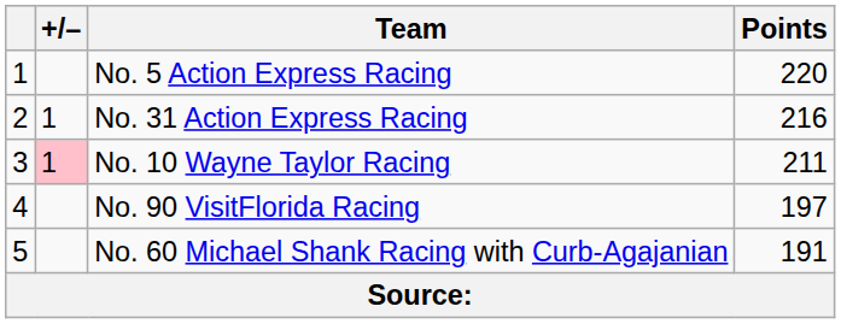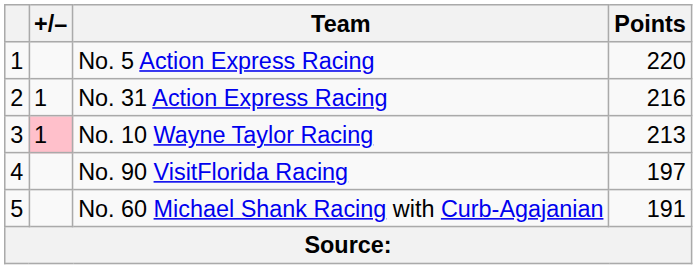 <table class="wikitable" style="font-size: 95%;">
 <tr>
 <th scope="col"></th>
 <th scope="col">+/–</th>
 <th scope="col">Team</th>
 <th scope="col">Points</th>
 </tr>
 <tr>
 <td align=center>1</td>
 <td align="left"></td>
 <td> No. 5 <a href='#'>Action Express Racing</a></td>
 <td align=right>220</td>
 </tr>
 <tr>
 <td align=center>2</td>
 <td align="left"> 1</td>
 <td> No. 31 <a href='#'>Action Express Racing</a></td>
 <td align=right>216</td>
 </tr>
 <tr>
 <td align=center>3</td>
 <td align="left" style="background: pink;"> 1</td>
 <td> No. 10 <a href='#'>Wayne Taylor Racing</a></td>
-<td align=right>211</td>
+<td align=right>213</td>
 </tr>
 <tr>
 <td align=center>4</td>
 <td align="left"></td>
 <td> No. 90 <a href='#'>VisitFlorida Racing</a></td>
 <td align=right>197</td>
 </tr>
 <tr>
 <td align=center>5</td>
 <td align="left"></td>
 <td> No. 60 <a href='#'>Michael Shank Racing</a> with <a href='#'>Curb-Agajanian</a></td>
 <td align=right>191</td>
 </tr>
 <tr>
 <th colspan=5>Source:</th>
 </tr>
 </table>
